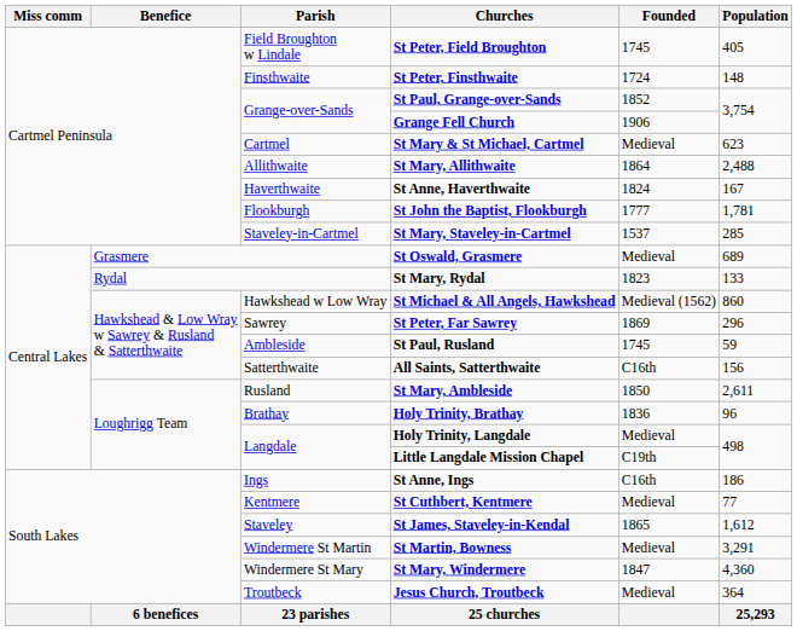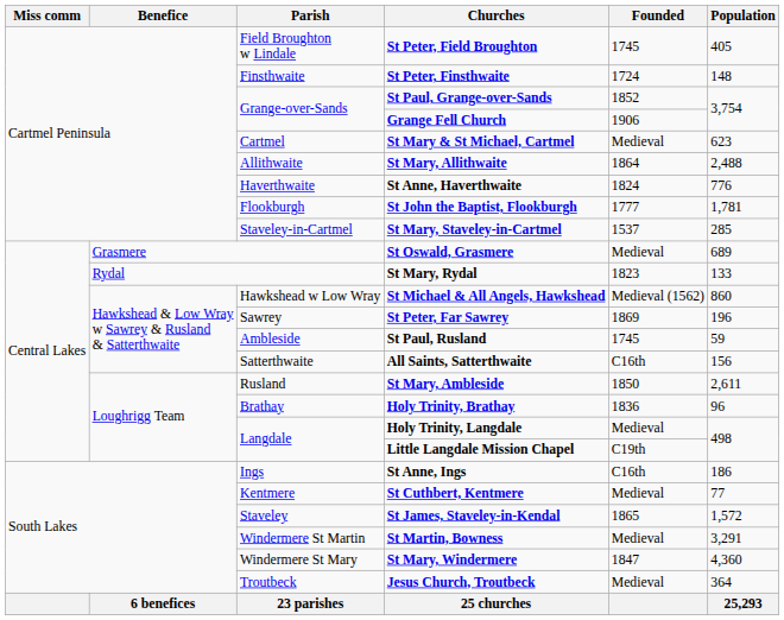 <table class="wikitable">
 <tr>
 <th>Miss comm</th>
 <th>Benefice</th>
 <th>Parish</th>
 <th>Churches</th>
 <th>Founded</th>
 <th>Population</th>
 </tr>
 <tr>
 <td colspan="2" rowspan="9">Cartmel Peninsula</td>
 <td><a href='#'>Field Broughton</a> <br>w <a href='#'>Lindale</a></td>
 <td><a href='#'><strong>St Peter, Field Broughton</strong></a></td>
 <td>1745</td>
 <td>405</td>
 </tr>
 <tr>
 <td><a href='#'>Finsthwaite</a></td>
 <td><a href='#'><strong>St Peter, Finsthwaite</strong></a></td>
 <td>1724</td>
 <td>148</td>
 </tr>
 <tr>
 <td rowspan="2"><a href='#'>Grange-over-Sands</a></td>
 <td><a href='#'><strong>St Paul, Grange-over-Sands</strong></a></td>
 <td>1852</td>
 <td rowspan="2">3,754</td>
 </tr>
 <tr>
 <td><a href='#'><strong>Grange Fell Church</strong></a></td>
 <td>1906</td>
 </tr>
 <tr>
 <td><a href='#'>Cartmel</a></td>
 <td><a href='#'><strong>St Mary & St Michael, Cartmel</strong></a></td>
 <td>Medieval</td>
 <td>623</td>
 </tr>
 <tr>
 <td><a href='#'>Allithwaite</a></td>
 <td><a href='#'><strong>St Mary, Allithwaite</strong></a></td>
 <td>1864</td>
 <td>2,488</td>
 </tr>
 <tr>
 <td><a href='#'>Haverthwaite</a></td>
 <td><strong>St Anne, Haverthwaite</strong></td>
 <td>1824</td>
-<td>167</td>
+<td>776</td>
 </tr>
 <tr>
 <td><a href='#'>Flookburgh</a></td>
 <td><a href='#'><strong>St John the Baptist, Flookburgh</strong></a></td>
 <td>1777</td>
 <td>1,781</td>
 </tr>
 <tr>
 <td><a href='#'>Staveley-in-Cartmel</a></td>
 <td><a href='#'><strong>St Mary, Staveley-in-Cartmel</strong></a></td>
 <td>1537</td>
 <td>285</td>
 </tr>
 <tr>
 <td rowspan="10">Central Lakes</td>
 <td colspan="2"><a href='#'>Grasmere</a></td>
 <td><a href='#'><strong>St Oswald, Grasmere</strong></a></td>
 <td>Medieval</td>
 <td>689</td>
 </tr>
 <tr>
 <td colspan="2"><a href='#'>Rydal</a></td>
 <td><strong>St Mary, Rydal</strong></td>
 <td>1823</td>
 <td>133</td>
 </tr>
 <tr>
 <td rowspan="4"><a href='#'>Hawkshead</a> & <a href='#'>Low Wray</a> <br>w <a href='#'>Sawrey</a> & <a href='#'>Rusland</a> <br>& <a href='#'>Satterthwaite</a></td>
 <td>Hawkshead w Low Wray</td>
 <td><a href='#'><strong>St Michael & All Angels, Hawkshead</strong></a></td>
 <td>Medieval (1562)</td>
 <td>860</td>
 </tr>
 <tr>
 <td>Sawrey</td>
 <td><a href='#'><strong>St Peter, Far Sawrey</strong></a></td>
 <td>1869</td>
-<td>296</td>
+<td>196</td>
 </tr>
 <tr>
 <td><a href='#'>Ambleside</a></td>
 <td><strong>St Paul, Rusland</strong></td>
 <td>1745</td>
 <td>59</td>
 </tr>
 <tr>
 <td>Satterthwaite</td>
 <td><strong>All Saints, Satterthwaite</strong></td>
 <td>C16th</td>
 <td>156</td>
 </tr>
 <tr>
 <td rowspan="4"><a href='#'>Loughrigg</a> Team</td>
 <td>Rusland</td>
 <td><a href='#'><strong>St Mary, Ambleside</strong></a></td>
 <td>1850</td>
 <td>2,611</td>
 </tr>
 <tr>
 <td><a href='#'>Brathay</a></td>
 <td><a href='#'><strong>Holy Trinity, Brathay</strong></a></td>
 <td>1836</td>
 <td>96</td>
 </tr>
 <tr>
 <td rowspan="2"><a href='#'>Langdale</a></td>
 <td><strong>Holy Trinity, Langdale</strong></td>
 <td>Medieval</td>
 <td rowspan="2">498</td>
 </tr>
 <tr>
 <td><strong>Little Langdale Mission Chapel</strong></td>
 <td>C19th</td>
 </tr>
 <tr>
 <td colspan="2" rowspan="6">South Lakes</td>
 <td><a href='#'>Ings</a></td>
 <td><strong>St Anne, Ings</strong></td>
 <td>C16th</td>
 <td>186</td>
 </tr>
 <tr>
 <td><a href='#'>Kentmere</a></td>
 <td><a href='#'><strong>St Cuthbert, Kentmere</strong></a></td>
 <td>Medieval</td>
 <td>77</td>
 </tr>
 <tr>
 <td><a href='#'>Staveley</a></td>
 <td><a href='#'><strong>St James, Staveley-in-Kendal</strong></a></td>
 <td>1865</td>
-<td>1,612</td>
+<td>1,572</td>
 </tr>
 <tr>
 <td><a href='#'>Windermere</a> St Martin</td>
 <td><a href='#'><strong>St Martin, Bowness</strong></a></td>
 <td>Medieval</td>
 <td>3,291</td>
 </tr>
 <tr>
 <td>Windermere St Mary</td>
 <td><a href='#'><strong>St Mary, Windermere</strong></a></td>
 <td>1847</td>
 <td>4,360</td>
 </tr>
 <tr>
 <td><a href='#'>Troutbeck</a></td>
 <td><strong><a href='#'>Jesus Church, Troutbeck</a></strong></td>
 <td>Medieval</td>
 <td>364</td>
 </tr>
 <tr>
 <th></th>
 <th>6 benefices</th>
 <th>23 parishes</th>
 <th>25 churches</th>
 <th></th>
 <th>25,293</th>
 </tr>
 </table>
